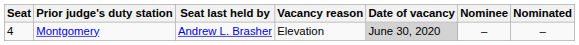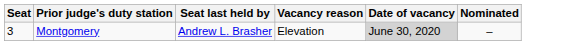 <table class="wikitable">
 <tr>
 <th>Seat</th>
 <th>Prior judge's duty station</th>
 <th>Seat last held by</th>
 <th>Vacancy reason</th>
 <th>Date of vacancy</th>
-<th>Nominee</th>
 <th>Nominated</th>
 </tr>
 <tr>
-<td>4</td>
+<td>3</td>
 <td><a href='#'>Montgomery</a></td>
 <td><a href='#'>Andrew L. Brasher</a></td>
 <td>Elevation</td>
 <td style="background: lightgrey;">June 30, 2020</td>
 <td align=center>–</td>
-<td align=center>–</td>
 </tr>
 </table>
